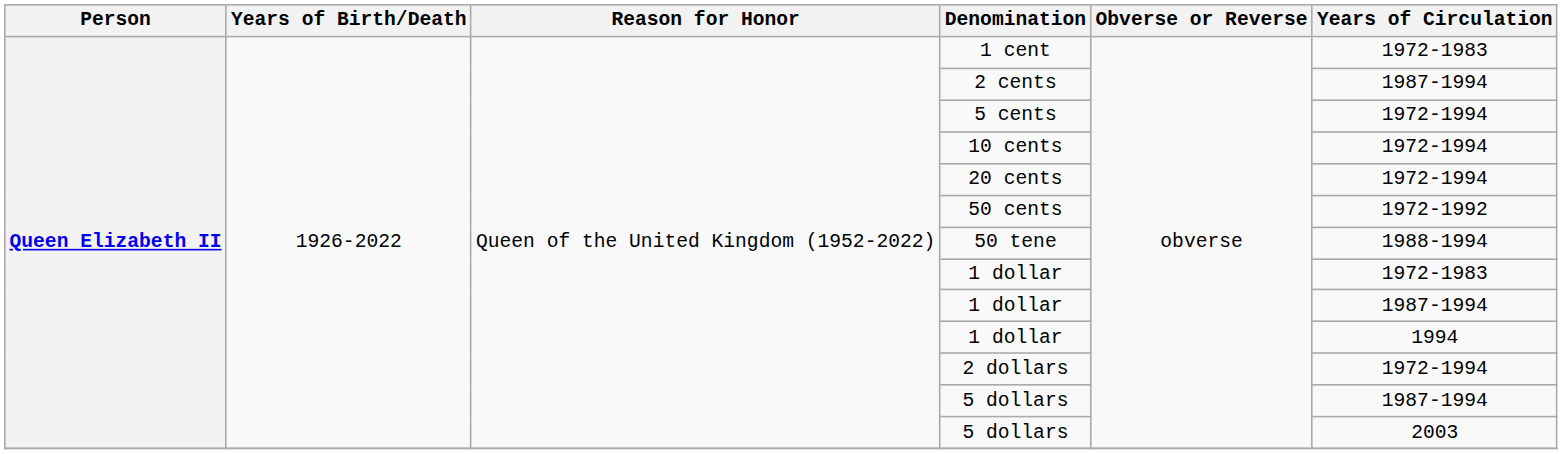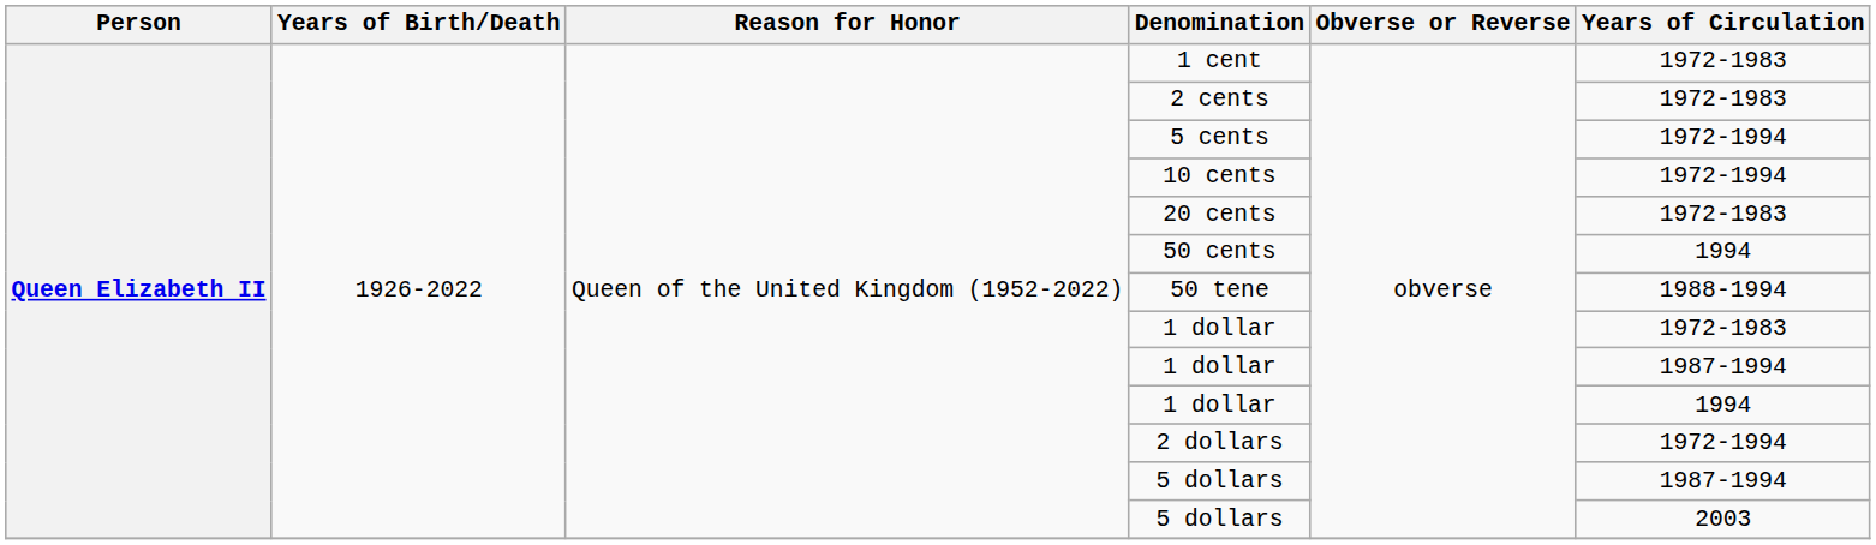 <table class="wikitable" style="font-size:95%; text-align:center;">
 <tr>
 <th>Person</th>
 <th>Years of Birth/Death</th>
 <th>Reason for Honor</th>
 <th>Denomination</th>
 <th>Obverse or Reverse</th>
 <th>Years of Circulation</th>
 </tr>
 <tr>
 <th rowspan="13"><a href='#'>Queen Elizabeth II</a></th>
 <td rowspan="13">1926-2022</td>
 <td rowspan="13">Queen of the United Kingdom (1952-2022)</td>
 <td>1 cent</td>
 <td rowspan="13">obverse</td>
 <td>1972-1983</td>
 </tr>
 <tr>
 <td>2 cents</td>
-<td>1987-1994</td>
+<td>1972-1983</td>
 </tr>
 <tr>
 <td>5 cents</td>
 <td>1972-1994</td>
 </tr>
 <tr>
 <td>10 cents</td>
 <td>1972-1994</td>
 </tr>
 <tr>
 <td>20 cents</td>
-<td>1972-1994</td>
+<td>1972-1983</td>
 </tr>
 <tr>
 <td>50 cents</td>
-<td>1972-1992</td>
+<td>1994</td>
 </tr>
 <tr>
 <td>50 tene</td>
 <td>1988-1994</td>
 </tr>
 <tr>
 <td>1 dollar</td>
 <td>1972-1983</td>
 </tr>
 <tr>
 <td>1 dollar</td>
 <td>1987-1994</td>
 </tr>
 <tr>
 <td>1 dollar</td>
 <td>1994</td>
 </tr>
 <tr>
 <td>2 dollars</td>
 <td>1972-1994</td>
 </tr>
 <tr>
 <td>5 dollars</td>
 <td>1987-1994</td>
 </tr>
 <tr>
 <td>5 dollars</td>
 <td>2003</td>
 </tr>
 <tr>
 </tr>
 </table>
